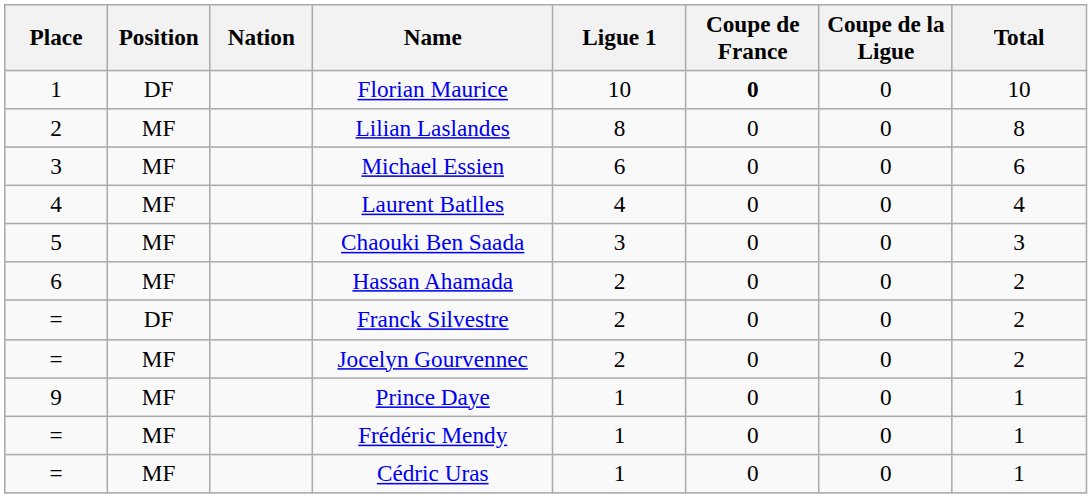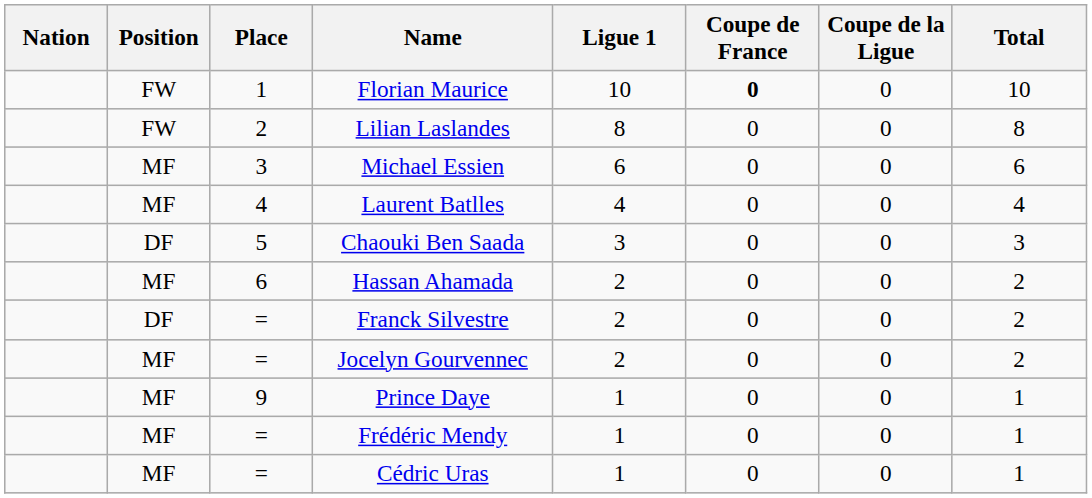 <table class="wikitable" style="font-size: 95%; text-align: center;">
 <tr>
+<th width=60>Nation</th>
+<th width=60>Position</th>
 <th width=60>Place</th>
-<th width=60>Position</th>
-<th width=60>Nation</th>
 <th width=150>Name</th>
 <th width=80>Ligue 1</th>
 <th width=80>Coupe de France</th>
 <th width=80>Coupe de la Ligue</th>
 <th width=80><strong>Total</strong></th>
 </tr>
 <tr>
+<td></td>
+<td>FW</td>
 <td>1</td>
-<td>DF</td>
-<td></td>
 <td><a href='#'>Florian Maurice</a></td>
 <td>10</td>
 <td><strong>0</strong></td>
 <td>0</td>
 <td>10</td>
 </tr>
 <tr>
+<td></td>
+<td>FW</td>
 <td>2</td>
-<td>MF</td>
-<td></td>
 <td><a href='#'>Lilian Laslandes</a></td>
 <td>8</td>
 <td>0</td>
 <td>0</td>
 <td>8</td>
 </tr>
 <tr>
+<td></td>
+<td>MF</td>
 <td>3</td>
-<td>MF</td>
-<td></td>
 <td><a href='#'>Michael Essien</a></td>
 <td>6</td>
 <td>0</td>
 <td>0</td>
 <td>6</td>
 </tr>
 <tr>
+<td></td>
+<td>MF</td>
 <td>4</td>
-<td>MF</td>
-<td></td>
 <td><a href='#'>Laurent Batlles</a></td>
 <td>4</td>
 <td>0</td>
 <td>0</td>
 <td>4</td>
 </tr>
 <tr>
+<td></td>
+<td>DF</td>
 <td>5</td>
-<td>MF</td>
-<td></td>
 <td><a href='#'>Chaouki Ben Saada</a></td>
 <td>3</td>
 <td>0</td>
 <td>0</td>
 <td>3</td>
 </tr>
 <tr>
+<td></td>
+<td>MF</td>
 <td>6</td>
-<td>MF</td>
-<td></td>
 <td><a href='#'>Hassan Ahamada</a></td>
 <td>2</td>
 <td>0</td>
 <td>0</td>
 <td>2</td>
 </tr>
 <tr>
+<td></td>
+<td>DF</td>
 <td>=</td>
-<td>DF</td>
-<td></td>
 <td><a href='#'>Franck Silvestre</a></td>
 <td>2</td>
 <td>0</td>
 <td>0</td>
 <td>2</td>
 </tr>
 <tr>
+<td></td>
+<td>MF</td>
 <td>=</td>
-<td>MF</td>
-<td></td>
 <td><a href='#'>Jocelyn Gourvennec</a></td>
 <td>2</td>
 <td>0</td>
 <td>0</td>
 <td>2</td>
 </tr>
 <tr>
+<td></td>
+<td>MF</td>
 <td>9</td>
-<td>MF</td>
-<td></td>
 <td><a href='#'>Prince Daye</a></td>
 <td>1</td>
 <td>0</td>
 <td>0</td>
 <td>1</td>
 </tr>
 <tr>
+<td></td>
+<td>MF</td>
 <td>=</td>
-<td>MF</td>
-<td></td>
 <td><a href='#'>Frédéric Mendy</a></td>
 <td>1</td>
 <td>0</td>
 <td>0</td>
 <td>1</td>
 </tr>
 <tr>
+<td></td>
+<td>MF</td>
 <td>=</td>
-<td>MF</td>
-<td></td>
 <td><a href='#'>Cédric Uras</a></td>
 <td>1</td>
 <td>0</td>
 <td>0</td>
 <td>1</td>
 </tr>
 </table>
